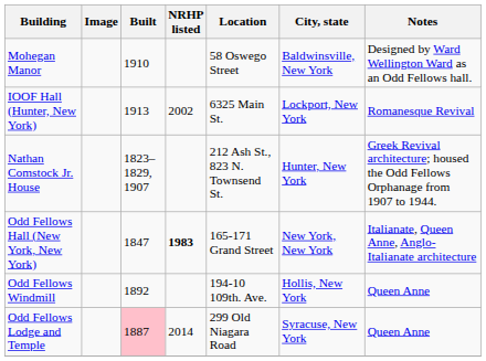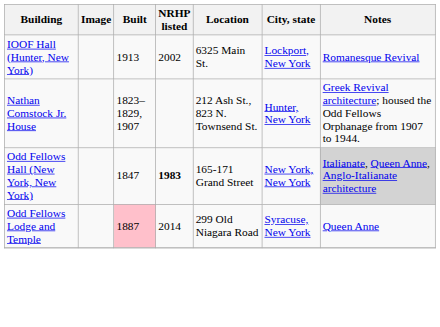 <table class="wikitable sortable">
 <tr>
 <th>Building<br></th>
 <th class="unsortable">Image</th>
 <th>Built</th>
 <th>NRHP<br>listed</th>
 <th>Location</th>
 <th>City, state</th>
 <th class="unsortable">Notes</th>
-</tr>
-<tr>
-<td><a href='#'>Mohegan Manor</a></td>
-<td></td>
-<td>1910</td>
-<td></td>
-<td>58 Oswego Street<br><small></small></td>
-<td><a href='#'>Baldwinsville, New York</a></td>
-<td>Designed by <a href='#'>Ward Wellington Ward</a> as an Odd Fellows hall.</td>
 </tr>
 <tr>
 <td><a href='#'>IOOF Hall (Hunter, New York)</a></td>
 <td></td>
 <td>1913</td>
 <td>2002</td>
 <td>6325 Main St.<br><small></small></td>
 <td><a href='#'>Lockport, New York</a></td>
 <td><a href='#'>Romanesque Revival</a></td>
 </tr>
 <tr>
 <td><a href='#'>Nathan Comstock Jr. House</a></td>
 <td></td>
 <td>1823–1829, 1907</td>
 <td></td>
 <td>212 Ash St., 823 N. Townsend St.<br><small></small></td>
 <td><a href='#'>Hunter, New York</a></td>
 <td><a href='#'>Greek Revival architecture</a>; housed the Odd Fellows Orphanage from 1907 to 1944.</td>
 </tr>
 <tr>
 <td><a href='#'>Odd Fellows Hall (New York, New York)</a></td>
 <td></td>
 <td>1847</td>
 <td><strong>1983</strong></td>
 <td>165-171 Grand Street<br><small></small></td>
 <td><a href='#'>New York, New York</a></td>
-<td><a href='#'>Italianate</a>, <a href='#'>Queen Anne</a>, <a href='#'>Anglo-Italianate architecture</a></td>
-</tr>
-<tr>
-<td><a href='#'>Odd Fellows Windmill</a></td>
-<td></td>
-<td>1892</td>
-<td></td>
-<td>194-10 109th. Ave.<br><small></small></td>
-<td><a href='#'>Hollis, New York</a></td>
-<td><a href='#'>Queen Anne</a></td>
+<td style="background: lightgrey;"><a href='#'>Italianate</a>, <a href='#'>Queen Anne</a>, <a href='#'>Anglo-Italianate architecture</a></td>
 </tr>
 <tr>
 <td><a href='#'>Odd Fellows Lodge and Temple</a></td>
 <td></td>
 <td style="background: pink;">1887</td>
 <td>2014</td>
 <td>299 Old Niagara Road<br><small></small></td>
 <td><a href='#'>Syracuse, New York</a></td>
 <td><a href='#'>Queen Anne</a></td>
 </tr>
 <tr>
 </tr>
 </table>
